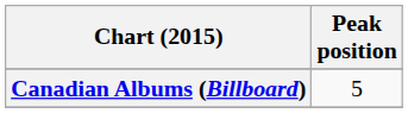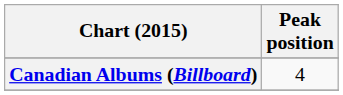 <table class="wikitable sortable plainrowheaders" style="text-align:center">
 <tr>
 <th scope="col">Chart (2015)</th>
 <th scope="col">Peak<br>position</th>
 </tr>
 <tr>
 </tr>
 <tr>
 <th scope="row"><a href='#'>Canadian Albums</a> (<em><a href='#'>Billboard</a></em>)</th>
-<td>5</td>
+<td>4</td>
 </tr>
 <tr>
 </tr>
 <tr>
 </tr>
 </table>
